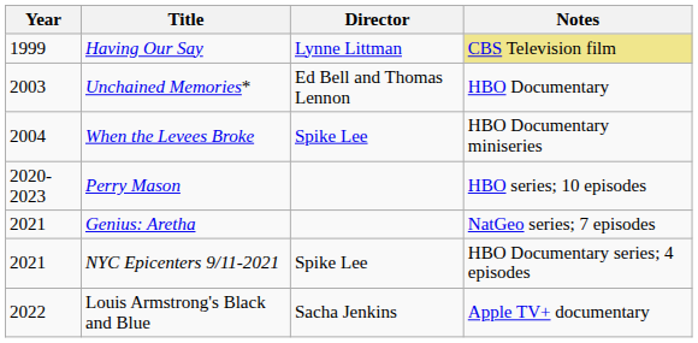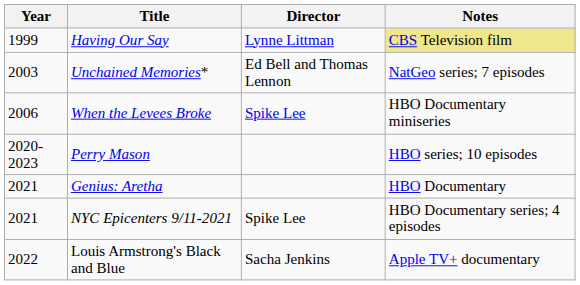 <table class="wikitable sortable">
 <tr>
 <th>Year</th>
 <th>Title</th>
 <th>Director</th>
 <th class="unsortable">Notes</th>
 </tr>
 <tr>
 <td>1999</td>
 <td><em><a href='#'>Having Our Say</a></em></td>
 <td><a href='#'>Lynne Littman</a></td>
 <td style="background: khaki;"><a href='#'>CBS</a> Television film</td>
 </tr>
 <tr>
 <td>2003</td>
 <td><em><a href='#'>Unchained Memories</a></em>*</td>
 <td>Ed Bell and Thomas Lennon</td>
-<td><a href='#'>HBO</a> Documentary</td>
+<td><a href='#'>NatGeo</a> series; 7 episodes</td>
 </tr>
 <tr>
-<td>2004</td>
+<td>2006</td>
 <td><em><a href='#'>When the Levees Broke</a></em></td>
 <td><a href='#'>Spike Lee</a></td>
 <td>HBO Documentary miniseries</td>
 </tr>
 <tr>
 <td>2020-2023</td>
 <td><em><a href='#'>Perry Mason</a></em></td>
 <td></td>
 <td><a href='#'>HBO</a> series; 10 episodes</td>
 </tr>
 <tr>
 <td>2021</td>
 <td><em><a href='#'>Genius: Aretha</a></em></td>
 <td></td>
-<td><a href='#'>NatGeo</a> series; 7 episodes</td>
+<td><a href='#'>HBO</a> Documentary</td>
 </tr>
 <tr>
 <td>2021</td>
 <td><em>NYC Epicenters 9/11-2021</td>
 <td>Spike Lee</td>
 <td>HBO Documentary series; 4 episodes</td>
 </tr>
 <tr>
 <td>2022</td>
 <td></em>Louis Armstrong's Black and Blue<em></td>
 <td>Sacha Jenkins</td>
 <td><a href='#'>Apple TV+</a> documentary</td>
 </tr>
 </table>
